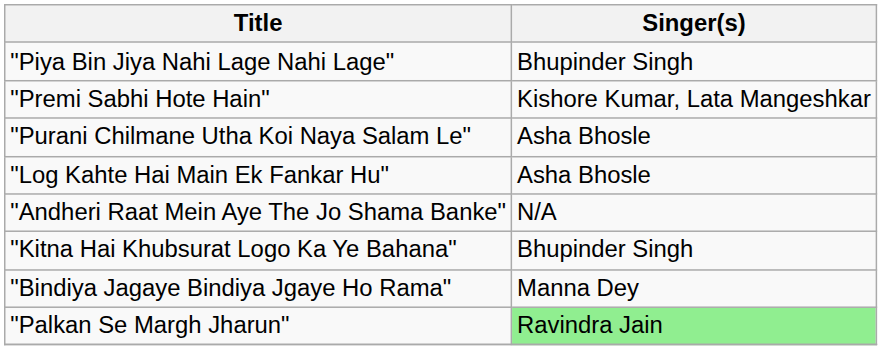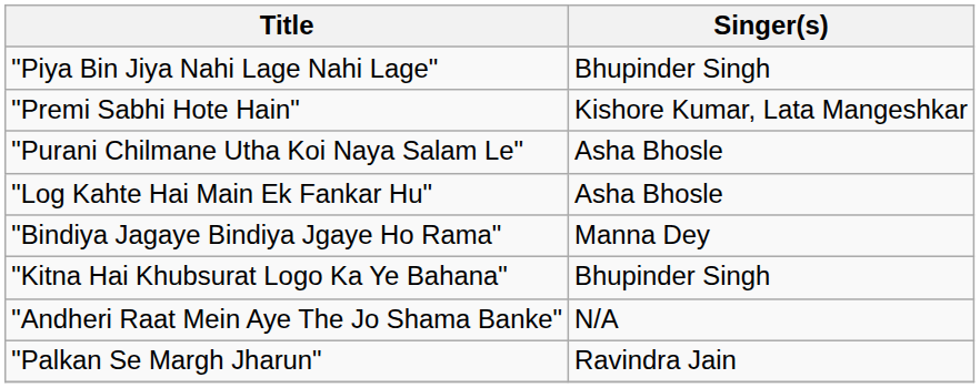 <table class="wikitable">
 <tr>
 <th>Title</th>
 <th>Singer(s)</th>
 </tr>
 <tr>
 <td>"Piya Bin Jiya Nahi Lage Nahi Lage"</td>
 <td>Bhupinder Singh</td>
 </tr>
 <tr>
 <td>"Premi Sabhi Hote Hain"</td>
 <td>Kishore Kumar, Lata Mangeshkar</td>
 </tr>
 <tr>
 <td>"Purani Chilmane Utha Koi Naya Salam Le"</td>
 <td>Asha Bhosle</td>
 </tr>
 <tr>
 <td>"Log Kahte Hai Main Ek Fankar Hu"</td>
 <td>Asha Bhosle</td>
 </tr>
 <tr>
-<td>"Andheri Raat Mein Aye The Jo Shama Banke"</td>
-<td>N/A</td>
+<td>"Bindiya Jagaye Bindiya Jgaye Ho Rama"</td>
+<td>Manna Dey</td>
 </tr>
 <tr>
 <td>"Kitna Hai Khubsurat Logo Ka Ye Bahana"</td>
 <td>Bhupinder Singh</td>
 </tr>
 <tr>
-<td>"Bindiya Jagaye Bindiya Jgaye Ho Rama"</td>
-<td>Manna Dey</td>
+<td>"Andheri Raat Mein Aye The Jo Shama Banke"</td>
+<td>N/A</td>
 </tr>
 <tr>
 <td>"Palkan Se Margh Jharun"</td>
-<td style="background: lightgreen;">Ravindra Jain</td>
+<td>Ravindra Jain</td>
 </tr>
 <tr>
 </tr>
 </table>
